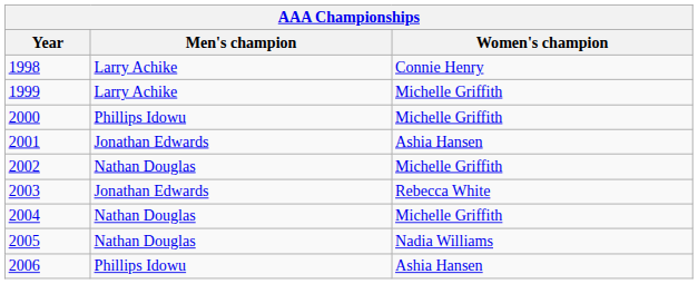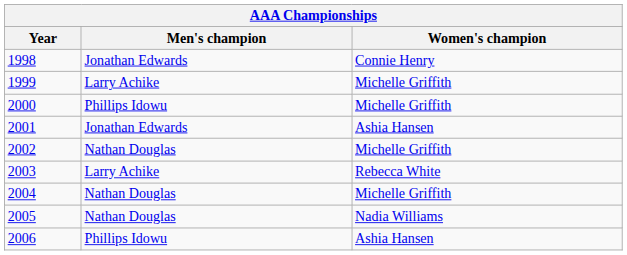 <table class="wikitable">
 <tr>
 <th colspan="3"><a href='#'>AAA Championships</a><br></th>
 </tr>
 <tr>
 <th width=80>Year</th>
 <th width=300>Men's champion</th>
 <th width=300>Women's champion</th>
 </tr>
 <tr>
 <td><a href='#'>1998</a></td>
-<td><a href='#'>Larry Achike</a></td>
+<td><a href='#'>Jonathan Edwards</a></td>
 <td><a href='#'>Connie Henry</a></td>
 </tr>
 <tr>
 <td><a href='#'>1999</a></td>
 <td><a href='#'>Larry Achike</a></td>
 <td><a href='#'>Michelle Griffith</a></td>
 </tr>
 <tr>
 <td><a href='#'>2000</a></td>
 <td><a href='#'>Phillips Idowu</a></td>
 <td><a href='#'>Michelle Griffith</a></td>
 </tr>
 <tr>
 <td><a href='#'>2001</a></td>
 <td><a href='#'>Jonathan Edwards</a></td>
 <td><a href='#'>Ashia Hansen</a></td>
 </tr>
 <tr>
 <td><a href='#'>2002</a></td>
 <td><a href='#'>Nathan Douglas</a></td>
 <td><a href='#'>Michelle Griffith</a></td>
 </tr>
 <tr>
 <td><a href='#'>2003</a></td>
-<td><a href='#'>Jonathan Edwards</a></td>
+<td><a href='#'>Larry Achike</a></td>
 <td><a href='#'>Rebecca White</a></td>
 </tr>
 <tr>
 <td><a href='#'>2004</a></td>
 <td><a href='#'>Nathan Douglas</a></td>
 <td><a href='#'>Michelle Griffith</a></td>
 </tr>
 <tr>
 <td><a href='#'>2005</a></td>
 <td><a href='#'>Nathan Douglas</a></td>
 <td><a href='#'>Nadia Williams</a></td>
 </tr>
 <tr>
 <td><a href='#'>2006</a></td>
 <td><a href='#'>Phillips Idowu</a></td>
 <td><a href='#'>Ashia Hansen</a></td>
 </tr>
 </table>
